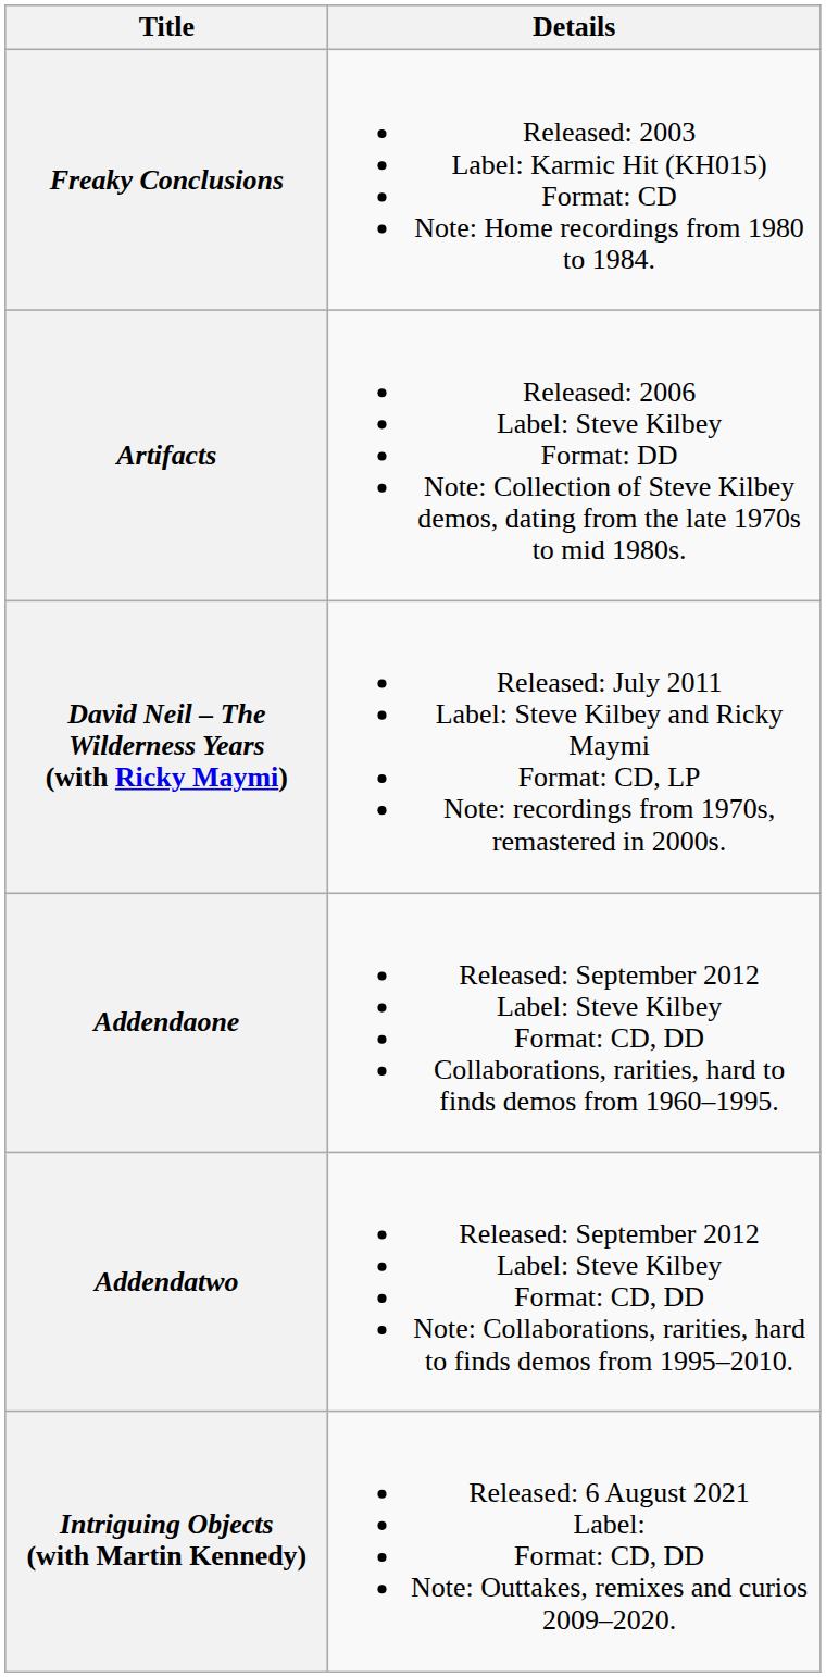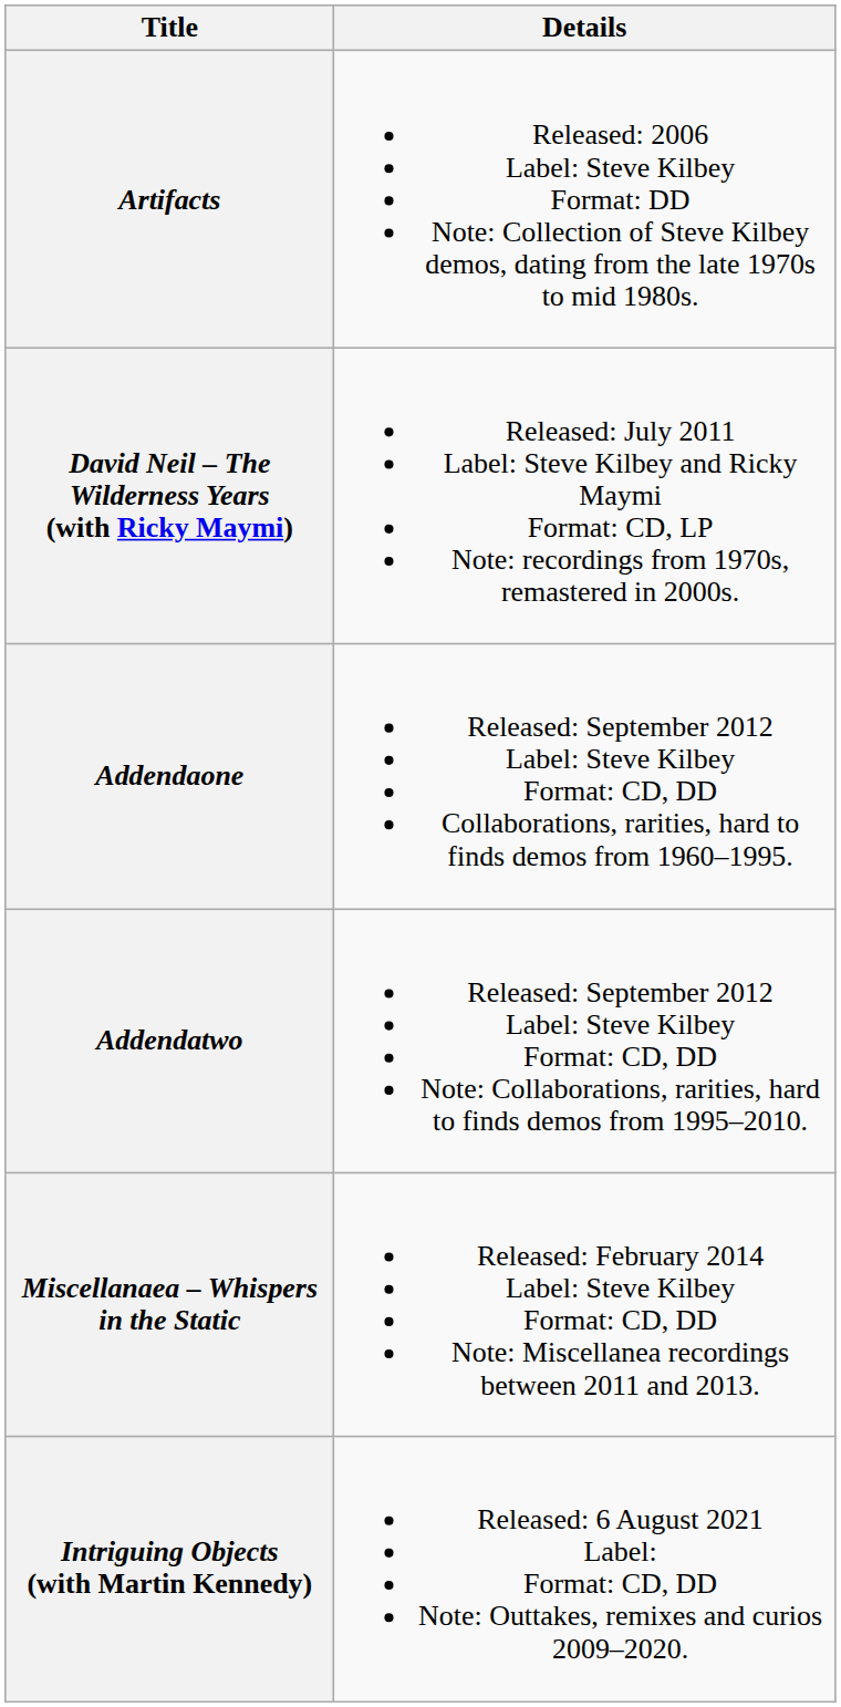 <table class="wikitable plainrowheaders" style="text-align:center;" border="1">
 <tr>
 <th scope="col" style="width:11em;">Title</th>
 <th scope="col" style="width:17em;">Details</th>
-</tr>
-<tr>
-<th scope="row"><em>Freaky Conclusions</em></th>
-<td><br><ul><li>Released: 2003</li><li>Label: Karmic Hit (KH015)</li><li>Format: CD</li><li>Note: Home recordings from 1980 to 1984.</li></ul></td>
 </tr>
 <tr>
 <th scope="row"><em>Artifacts</em></th>
 <td><br><ul><li>Released: 2006</li><li>Label: Steve Kilbey</li><li>Format: DD</li><li>Note: Collection of Steve Kilbey demos, dating from the late 1970s to mid 1980s.</li></ul></td>
 </tr>
 <tr>
 <th scope="row"><em>David Neil – The Wilderness Years</em> <br> (with <a href='#'>Ricky Maymi</a>)</th>
 <td><br><ul><li>Released: July 2011</li><li>Label: Steve Kilbey and Ricky Maymi</li><li>Format: CD, LP</li><li>Note: recordings from 1970s, remastered in 2000s.</li></ul></td>
 </tr>
 <tr>
 <th scope="row"><em>Addendaone</em></th>
 <td><br><ul><li>Released: September 2012</li><li>Label: Steve Kilbey</li><li>Format: CD, DD</li><li>Collaborations, rarities, hard to finds demos from 1960–1995.</li></ul></td>
 </tr>
 <tr>
 <th scope="row"><em>Addendatwo</em></th>
 <td><br><ul><li>Released: September 2012</li><li>Label: Steve Kilbey</li><li>Format: CD, DD</li><li>Note: Collaborations, rarities, hard to finds demos from 1995–2010.</li></ul></td>
 </tr>
 <tr>
+<th scope="row"><em>Miscellanaea – Whispers in the Static</em></th>
+<td><br><ul><li>Released: February 2014</li><li>Label: Steve Kilbey</li><li>Format: CD, DD</li><li>Note: Miscellanea recordings between 2011 and 2013.</li></ul></td>
+</tr>
+<tr>
 <th scope="row"><em>Intriguing Objects</em> <br> (with Martin Kennedy)</th>
 <td><br><ul><li>Released: 6 August 2021</li><li>Label:</li><li>Format: CD, DD</li><li>Note: Outtakes, remixes and curios 2009–2020.</li></ul></td>
 </tr>
 </table>
